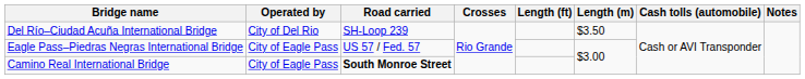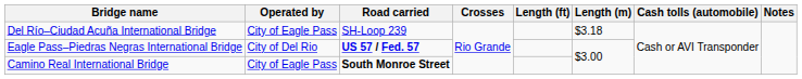 <table class=wikitable>
 <tr>
 <th scope=col>Bridge name</th>
 <th scope=col>Operated by</th>
 <th scope=col>Road carried</th>
 <th scope=col>Crosses</th>
 <th scope=col>Length (ft)</th>
 <th scope=col>Length (m)</th>
 <th scope=col>Cash tolls (automobile)</th>
 <th scope=col>Notes</th>
 </tr>
 <tr>
 <td><a href='#'>Del Río–Ciudad Acuña International Bridge</a></td>
-<td><a href='#'>City of Del Rio</a></td>
+<td><a href='#'>City of Eagle Pass</a></td>
 <td><a href='#'>SH-Loop 239</a></td>
 <td rowspan="3"><a href='#'>Rio Grande</a></td>
 <td></td>
-<td>$3.50</td>
+<td>$3.18</td>
 <td rowspan="3">Cash or AVI Transponder</td>
 </tr>
 <tr>
 <td><a href='#'>Eagle Pass–Piedras Negras International Bridge</a></td>
-<td><a href='#'>City of Eagle Pass</a></td>
-<td><a href='#'>US 57</a> / <a href='#'>Fed. 57</a></td>
+<td><a href='#'>City of Del Rio</a></td>
+<td><strong><a href='#'>US 57</a> / <a href='#'>Fed. 57</a></strong></td>
 <td></td>
 <td rowspan="2">$3.00</td>
 </tr>
 <tr>
 <td><a href='#'>Camino Real International Bridge</a></td>
 <td><a href='#'>City of Eagle Pass</a></td>
 <td><strong>South Monroe Street</strong></td>
 <td></td>
 </tr>
 </table>
